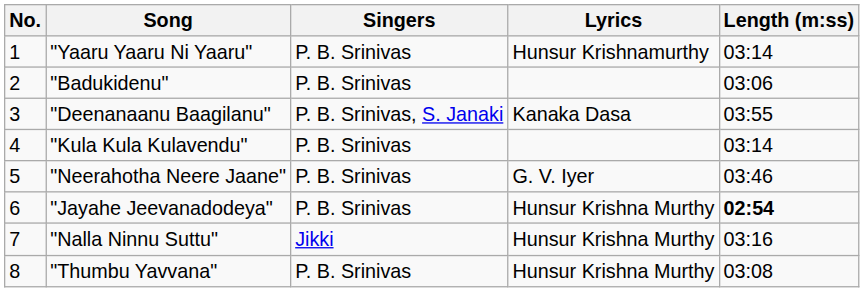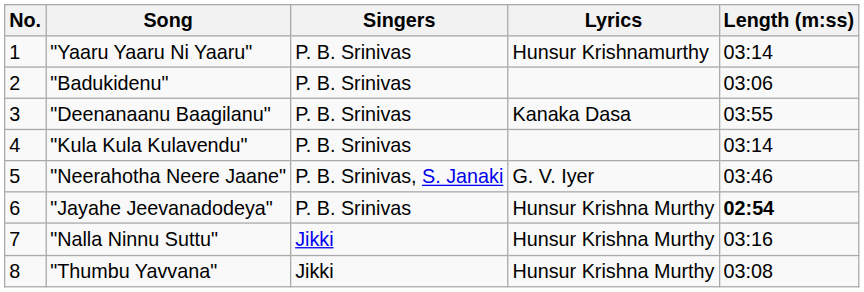 <table class="wikitable" style="font-size:95%;">
 <tr>
 <th>No.</th>
 <th>Song</th>
 <th>Singers</th>
 <th>Lyrics</th>
 <th>Length (m:ss)</th>
 </tr>
 <tr>
 <td>1</td>
 <td>"Yaaru Yaaru Ni Yaaru"</td>
 <td>P. B. Srinivas</td>
 <td>Hunsur Krishnamurthy</td>
 <td>03:14</td>
 </tr>
 <tr>
 <td>2</td>
 <td>"Badukidenu"</td>
 <td>P. B. Srinivas</td>
 <td></td>
 <td>03:06</td>
 </tr>
 <tr>
 <td>3</td>
 <td>"Deenanaanu Baagilanu"</td>
-<td>P. B. Srinivas, <a href='#'>S. Janaki</a></td>
+<td>P. B. Srinivas</td>
 <td>Kanaka Dasa</td>
 <td>03:55</td>
 </tr>
 <tr>
 <td>4</td>
 <td>"Kula Kula Kulavendu"</td>
 <td>P. B. Srinivas</td>
 <td></td>
 <td>03:14</td>
 </tr>
 <tr>
 <td>5</td>
 <td>"Neerahotha Neere Jaane"</td>
-<td>P. B. Srinivas</td>
+<td>P. B. Srinivas, <a href='#'>S. Janaki</a></td>
 <td>G. V. Iyer</td>
 <td>03:46</td>
 </tr>
 <tr>
 <td>6</td>
 <td>"Jayahe Jeevanadodeya"</td>
 <td>P. B. Srinivas</td>
 <td>Hunsur Krishna Murthy</td>
 <td><strong>02:54</strong></td>
 </tr>
 <tr>
 <td>7</td>
 <td>"Nalla Ninnu Suttu"</td>
 <td><a href='#'>Jikki</a></td>
 <td>Hunsur Krishna Murthy</td>
 <td>03:16</td>
 </tr>
 <tr>
 <td>8</td>
 <td>"Thumbu Yavvana"</td>
-<td>P. B. Srinivas</td>
+<td>Jikki</td>
 <td>Hunsur Krishna Murthy</td>
 <td>03:08</td>
 </tr>
 </table>
